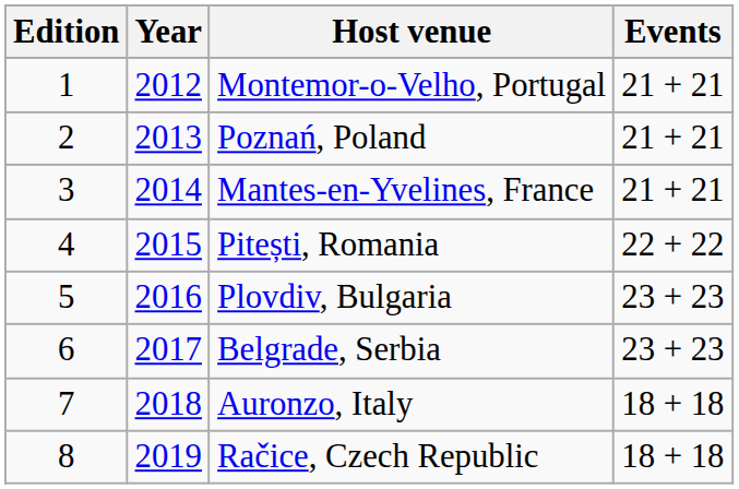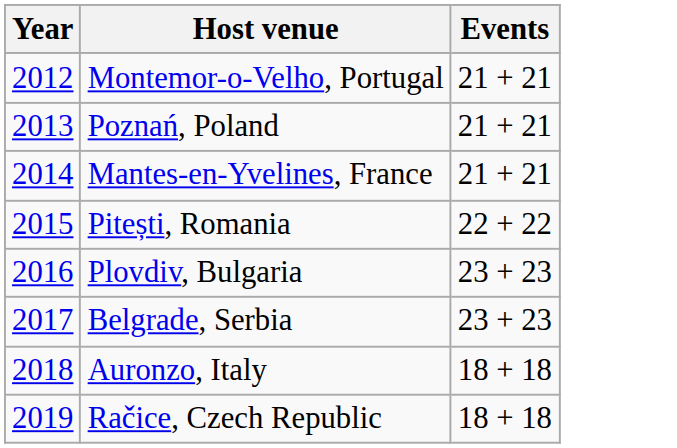 <table class="wikitable">
 <tr>
-<th>Edition</th>
 <th>Year</th>
 <th>Host venue</th>
 <th>Events</th>
 </tr>
 <tr>
-<td align=center>1</td>
 <td><a href='#'>2012</a></td>
 <td> <a href='#'>Montemor-o-Velho</a>, Portugal</td>
 <td align=center>21 + 21</td>
 </tr>
 <tr>
-<td align=center>2</td>
 <td><a href='#'>2013</a></td>
 <td> <a href='#'>Poznań</a>, Poland</td>
 <td align=center>21 + 21</td>
 </tr>
 <tr>
-<td align=center>3</td>
 <td><a href='#'>2014</a></td>
 <td> <a href='#'>Mantes-en-Yvelines</a>, France</td>
 <td align=center>21 + 21</td>
 </tr>
 <tr>
-<td align=center>4</td>
 <td><a href='#'>2015</a></td>
 <td> <a href='#'>Pitești</a>, Romania</td>
 <td align=center>22 + 22</td>
 </tr>
 <tr>
-<td align=center>5</td>
 <td><a href='#'>2016</a></td>
 <td> <a href='#'>Plovdiv</a>, Bulgaria</td>
 <td align=center>23 + 23</td>
 </tr>
 <tr>
-<td align=center>6</td>
 <td><a href='#'>2017</a></td>
 <td> <a href='#'>Belgrade</a>, Serbia</td>
 <td align=center>23 + 23</td>
 </tr>
 <tr>
-<td align=center>7</td>
 <td><a href='#'>2018</a></td>
 <td> <a href='#'>Auronzo</a>, Italy</td>
 <td align=center>18 + 18</td>
 </tr>
 <tr>
-<td align=center>8</td>
 <td><a href='#'>2019</a></td>
 <td> <a href='#'>Račice</a>, Czech Republic</td>
 <td align=center>18 + 18</td>
 </tr>
 </table>
